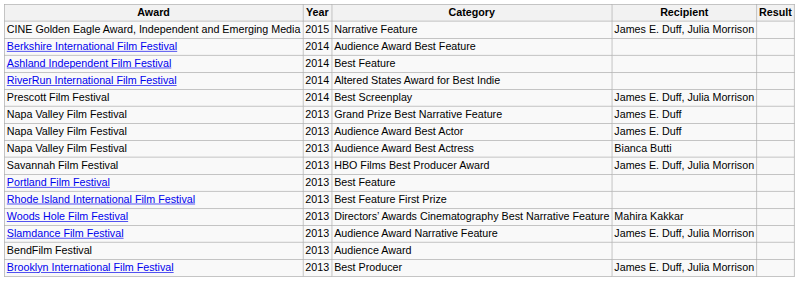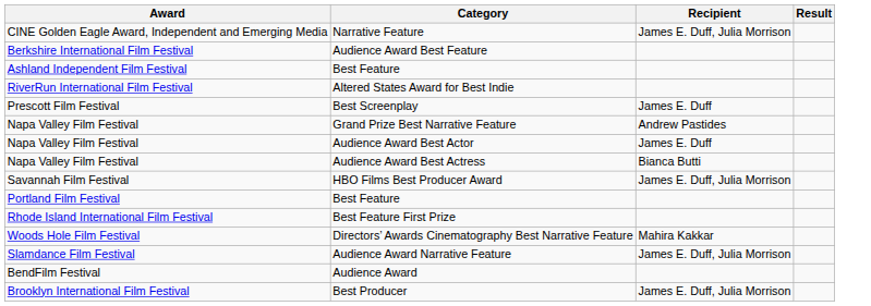 <table class="wikitable">
 <tr>
 <th>Award</th>
-<th>Year</th>
 <th>Category</th>
 <th>Recipient</th>
 <th>Result</th>
 </tr>
 <tr>
 <td>CINE Golden Eagle Award, Independent and Emerging Media</td>
-<td>2015</td>
 <td>Narrative Feature</td>
 <td>James E. Duff, Julia Morrison</td>
 <td></td>
 </tr>
 <tr>
 <td><a href='#'>Berkshire International Film Festival</a></td>
-<td>2014</td>
 <td>Audience Award Best Feature</td>
 <td></td>
 <td></td>
 </tr>
 <tr>
 <td><a href='#'>Ashland Independent Film Festival</a></td>
-<td>2014</td>
 <td>Best Feature</td>
 <td></td>
 <td></td>
 </tr>
 <tr>
 <td><a href='#'>RiverRun International Film Festival</a></td>
-<td>2014</td>
 <td>Altered States Award for Best Indie</td>
 <td></td>
 <td></td>
 </tr>
 <tr>
 <td>Prescott Film Festival</td>
-<td>2014</td>
 <td>Best Screenplay</td>
-<td>James E. Duff, Julia Morrison</td>
-<td></td>
-</tr>
-<tr>
-<td>Napa Valley Film Festival</td>
-<td>2013</td>
-<td>Grand Prize Best Narrative Feature</td>
 <td>James E. Duff</td>
 <td></td>
 </tr>
 <tr>
 <td>Napa Valley Film Festival</td>
-<td>2013</td>
+<td>Grand Prize Best Narrative Feature</td>
+<td>Andrew Pastides</td>
+<td></td>
+</tr>
+<tr>
+<td>Napa Valley Film Festival</td>
 <td>Audience Award Best Actor</td>
 <td>James E. Duff</td>
 <td></td>
 </tr>
 <tr>
 <td>Napa Valley Film Festival</td>
-<td>2013</td>
 <td>Audience Award Best Actress</td>
 <td>Bianca Butti</td>
 <td></td>
 </tr>
 <tr>
 <td>Savannah Film Festival</td>
-<td>2013</td>
 <td>HBO Films Best Producer Award</td>
 <td>James E. Duff, Julia Morrison</td>
 <td></td>
 </tr>
 <tr>
 <td><a href='#'>Portland Film Festival</a></td>
-<td>2013</td>
 <td>Best Feature</td>
 <td></td>
 <td></td>
 </tr>
 <tr>
 <td><a href='#'>Rhode Island International Film Festival</a></td>
-<td>2013</td>
 <td>Best Feature First Prize</td>
 <td></td>
 <td></td>
 </tr>
 <tr>
 <td><a href='#'>Woods Hole Film Festival</a></td>
-<td>2013</td>
 <td>Directors’ Awards Cinematography Best Narrative Feature</td>
 <td>Mahira Kakkar</td>
 <td></td>
 </tr>
 <tr>
 <td><a href='#'>Slamdance Film Festival</a></td>
-<td>2013</td>
 <td>Audience Award Narrative Feature</td>
 <td>James E. Duff, Julia Morrison</td>
 <td></td>
 </tr>
 <tr>
 <td>BendFilm Festival</td>
-<td>2013</td>
 <td>Audience Award</td>
 <td></td>
 <td></td>
 </tr>
 <tr>
 <td><a href='#'>Brooklyn International Film Festival</a></td>
-<td>2013</td>
 <td>Best Producer</td>
 <td>James E. Duff, Julia Morrison</td>
 <td></td>
 </tr>
 </table>
